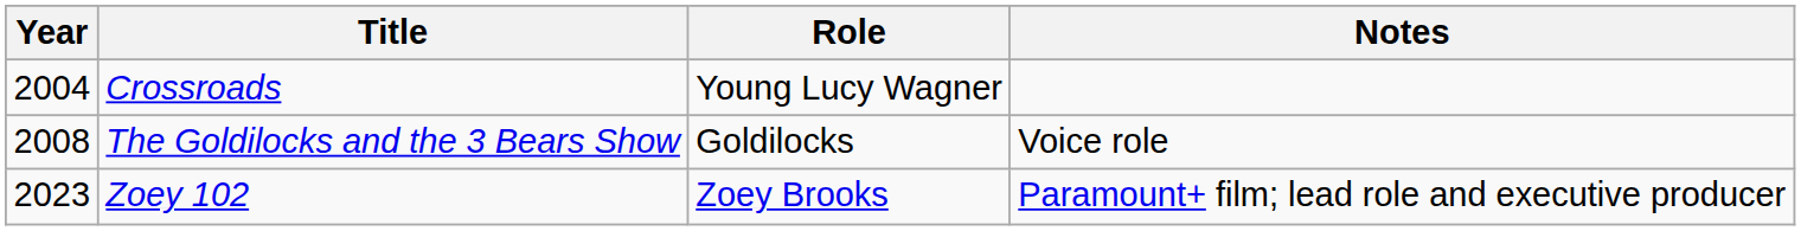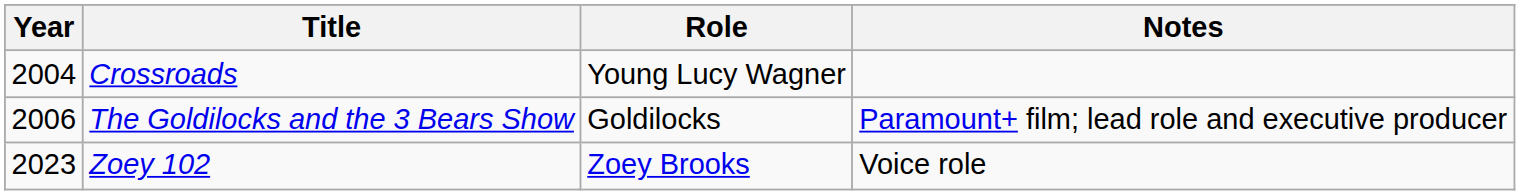 <table class="wikitable">
 <tr>
 <th>Year</th>
 <th>Title</th>
 <th>Role</th>
 <th>Notes</th>
 </tr>
 <tr>
 <td>2004</td>
 <td><em><a href='#'>Crossroads</a></em></td>
 <td>Young Lucy Wagner</td>
 <td></td>
 </tr>
 <tr>
-<td>2008</td>
+<td>2006</td>
 <td><em><a href='#'>The Goldilocks and the 3 Bears Show</a></em></td>
 <td>Goldilocks</td>
-<td>Voice role</td>
+<td><a href='#'>Paramount+</a> film; lead role and executive producer</td>
 </tr>
 <tr>
 <td>2023</td>
 <td><em><a href='#'>Zoey 102</a></em></td>
 <td><a href='#'>Zoey Brooks</a></td>
-<td><a href='#'>Paramount+</a> film; lead role and executive producer</td>
+<td>Voice role</td>
 </tr>
 </table>
